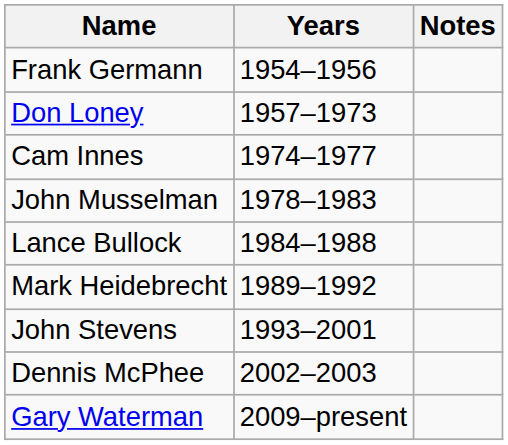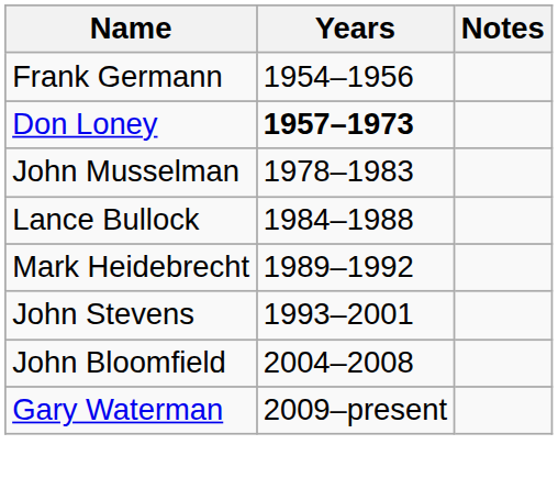 <table class="wikitable">
 <tr>
 <th>Name</th>
 <th>Years</th>
 <th>Notes</th>
 </tr>
 <tr>
 <td>Frank Germann</td>
 <td>1954–1956</td>
 <td></td>
 </tr>
 <tr>
 <td><a href='#'>Don Loney</a></td>
-<td>1957–1973</td>
-<td></td>
-</tr>
-<tr>
-<td>Cam Innes</td>
-<td>1974–1977</td>
+<td><strong>1957–1973</strong></td>
 <td></td>
 </tr>
 <tr>
 <td>John Musselman</td>
 <td>1978–1983</td>
 <td></td>
 </tr>
 <tr>
 <td>Lance Bullock</td>
 <td>1984–1988</td>
 <td></td>
 </tr>
 <tr>
 <td>Mark Heidebrecht</td>
 <td>1989–1992</td>
 <td></td>
 </tr>
 <tr>
 <td>John Stevens</td>
 <td>1993–2001</td>
 <td></td>
 </tr>
 <tr>
-<td>Dennis McPhee</td>
-<td>2002–2003</td>
+<td>John Bloomfield</td>
+<td>2004–2008</td>
 <td></td>
 </tr>
 <tr>
 <td><a href='#'>Gary Waterman</a></td>
 <td>2009–present</td>
 <td></td>
 </tr>
 </table>
